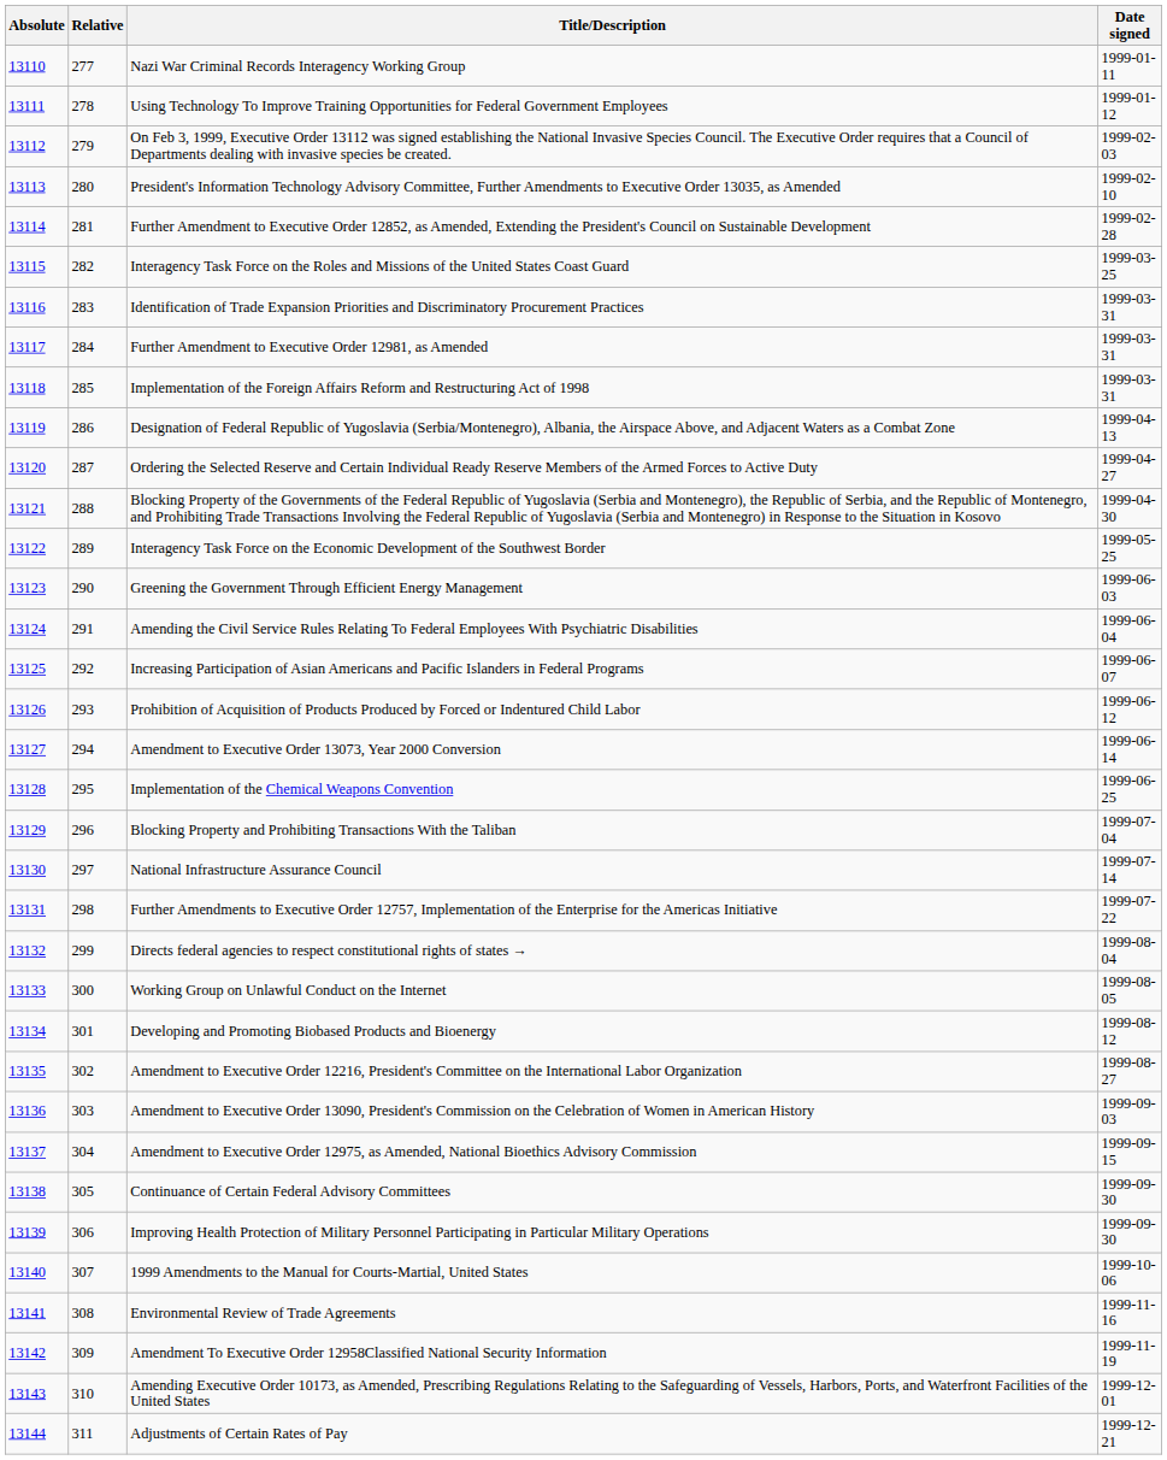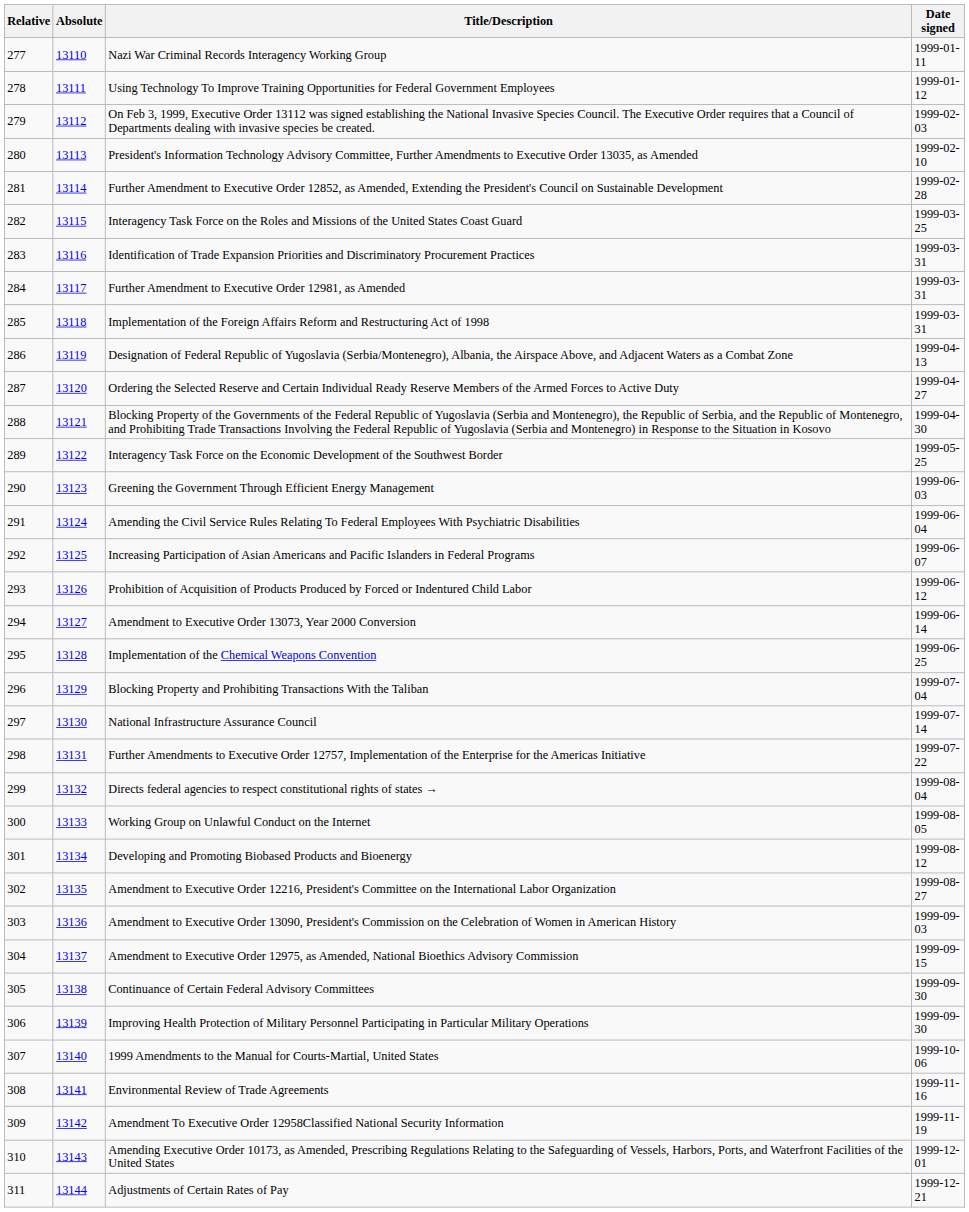 <table class="wikitable">
 <tr>
+<th>Relative </th>
 <th>Absolute </th>
-<th>Relative </th>
 <th>Title/Description</th>
 <th>Date signed</th>
 </tr>
 <tr>
+<td>277</td>
 <td><a href='#'>13110</a></td>
-<td>277</td>
 <td>Nazi War Criminal Records Interagency Working Group</td>
 <td>1999-01-11</td>
 </tr>
 <tr>
+<td>278</td>
 <td><a href='#'>13111</a></td>
-<td>278</td>
 <td>Using Technology To Improve Training Opportunities for Federal Government Employees</td>
 <td>1999-01-12</td>
 </tr>
 <tr>
+<td>279</td>
 <td><a href='#'>13112</a></td>
-<td>279</td>
 <td>On Feb 3, 1999, Executive Order 13112 was signed establishing the National Invasive Species Council. The Executive Order requires that a Council of Departments dealing with invasive species be created.</td>
 <td>1999-02-03</td>
 </tr>
 <tr>
+<td>280</td>
 <td><a href='#'>13113</a></td>
-<td>280</td>
 <td>President's Information Technology Advisory Committee, Further Amendments to Executive Order 13035, as Amended</td>
 <td>1999-02-10</td>
 </tr>
 <tr>
+<td>281</td>
 <td><a href='#'>13114</a></td>
-<td>281</td>
 <td>Further Amendment to Executive Order 12852, as Amended, Extending the President's Council on Sustainable Development</td>
 <td>1999-02-28</td>
 </tr>
 <tr>
+<td>282</td>
 <td><a href='#'>13115</a></td>
-<td>282</td>
 <td>Interagency Task Force on the Roles and Missions of the United States Coast Guard</td>
 <td>1999-03-25</td>
 </tr>
 <tr>
+<td>283</td>
 <td><a href='#'>13116</a></td>
-<td>283</td>
 <td>Identification of Trade Expansion Priorities and Discriminatory Procurement Practices</td>
 <td>1999-03-31</td>
 </tr>
 <tr>
+<td>284</td>
 <td><a href='#'>13117</a></td>
-<td>284</td>
 <td>Further Amendment to Executive Order 12981, as Amended</td>
 <td>1999-03-31</td>
 </tr>
 <tr>
+<td>285</td>
 <td><a href='#'>13118</a></td>
-<td>285</td>
 <td>Implementation of the Foreign Affairs Reform and Restructuring Act of 1998</td>
 <td>1999-03-31</td>
 </tr>
 <tr>
+<td>286</td>
 <td><a href='#'>13119</a></td>
-<td>286</td>
 <td>Designation of Federal Republic of Yugoslavia (Serbia/Montenegro), Albania, the Airspace Above, and Adjacent Waters as a Combat Zone</td>
 <td>1999-04-13</td>
 </tr>
 <tr>
+<td>287</td>
 <td><a href='#'>13120</a></td>
-<td>287</td>
 <td>Ordering the Selected Reserve and Certain Individual Ready Reserve Members of the Armed Forces to Active Duty</td>
 <td>1999-04-27</td>
 </tr>
 <tr>
+<td>288</td>
 <td><a href='#'>13121</a></td>
-<td>288</td>
 <td>Blocking Property of the Governments of the Federal Republic of Yugoslavia (Serbia and Montenegro), the Republic of Serbia, and the Republic of Montenegro, and Prohibiting Trade Transactions Involving the Federal Republic of Yugoslavia (Serbia and Montenegro) in Response to the Situation in Kosovo</td>
 <td>1999-04-30</td>
 </tr>
 <tr>
+<td>289</td>
 <td><a href='#'>13122</a></td>
-<td>289</td>
 <td>Interagency Task Force on the Economic Development of the Southwest Border</td>
 <td>1999-05-25</td>
 </tr>
 <tr>
+<td>290</td>
 <td><a href='#'>13123</a></td>
-<td>290</td>
 <td>Greening the Government Through Efficient Energy Management</td>
 <td>1999-06-03</td>
 </tr>
 <tr>
+<td>291</td>
 <td><a href='#'>13124</a></td>
-<td>291</td>
 <td>Amending the Civil Service Rules Relating To Federal Employees With Psychiatric Disabilities</td>
 <td>1999-06-04</td>
 </tr>
 <tr>
+<td>292</td>
 <td><a href='#'>13125</a></td>
-<td>292</td>
 <td>Increasing Participation of Asian Americans and Pacific Islanders in Federal Programs</td>
 <td>1999-06-07</td>
 </tr>
 <tr>
+<td>293</td>
 <td><a href='#'>13126</a></td>
-<td>293</td>
 <td>Prohibition of Acquisition of Products Produced by Forced or Indentured Child Labor</td>
 <td>1999-06-12</td>
 </tr>
 <tr>
+<td>294</td>
 <td><a href='#'>13127</a></td>
-<td>294</td>
 <td>Amendment to Executive Order 13073, Year 2000 Conversion</td>
 <td>1999-06-14</td>
 </tr>
 <tr>
+<td>295</td>
 <td><a href='#'>13128</a></td>
-<td>295</td>
 <td>Implementation of the <a href='#'>Chemical Weapons Convention</a></td>
 <td>1999-06-25</td>
 </tr>
 <tr>
+<td>296</td>
 <td><a href='#'>13129</a></td>
-<td>296</td>
 <td>Blocking Property and Prohibiting Transactions With the Taliban</td>
 <td>1999-07-04</td>
 </tr>
 <tr>
+<td>297</td>
 <td><a href='#'>13130</a></td>
-<td>297</td>
 <td>National Infrastructure Assurance Council</td>
 <td>1999-07-14</td>
 </tr>
 <tr>
+<td>298</td>
 <td><a href='#'>13131</a></td>
-<td>298</td>
 <td>Further Amendments to Executive Order 12757, Implementation of the Enterprise for the Americas Initiative</td>
 <td>1999-07-22</td>
 </tr>
 <tr>
+<td>299</td>
 <td><a href='#'>13132</a></td>
-<td>299</td>
 <td>Directs federal agencies to respect constitutional rights of states →</td>
 <td>1999-08-04</td>
 </tr>
 <tr>
+<td>300</td>
 <td><a href='#'>13133</a></td>
-<td>300</td>
 <td>Working Group on Unlawful Conduct on the Internet</td>
 <td>1999-08-05</td>
 </tr>
 <tr>
+<td>301</td>
 <td><a href='#'>13134</a></td>
-<td>301</td>
 <td>Developing and Promoting Biobased Products and Bioenergy</td>
 <td>1999-08-12</td>
 </tr>
 <tr>
+<td>302</td>
 <td><a href='#'>13135</a></td>
-<td>302</td>
 <td>Amendment to Executive Order 12216, President's Committee on the International Labor Organization</td>
 <td>1999-08-27</td>
 </tr>
 <tr>
+<td>303</td>
 <td><a href='#'>13136</a></td>
-<td>303</td>
 <td>Amendment to Executive Order 13090, President's Commission on the Celebration of Women in American History</td>
 <td>1999-09-03</td>
 </tr>
 <tr>
+<td>304</td>
 <td><a href='#'>13137</a></td>
-<td>304</td>
 <td>Amendment to Executive Order 12975, as Amended, National Bioethics Advisory Commission</td>
 <td>1999-09-15</td>
 </tr>
 <tr>
+<td>305</td>
 <td><a href='#'>13138</a></td>
-<td>305</td>
 <td>Continuance of Certain Federal Advisory Committees</td>
 <td>1999-09-30</td>
 </tr>
 <tr>
+<td>306</td>
 <td><a href='#'>13139</a></td>
-<td>306</td>
 <td>Improving Health Protection of Military Personnel Participating in Particular Military Operations</td>
 <td>1999-09-30</td>
 </tr>
 <tr>
+<td>307</td>
 <td><a href='#'>13140</a></td>
-<td>307</td>
 <td>1999 Amendments to the Manual for Courts-Martial, United States</td>
 <td>1999-10-06</td>
 </tr>
 <tr>
+<td>308</td>
 <td><a href='#'>13141</a></td>
-<td>308</td>
 <td>Environmental Review of Trade Agreements</td>
 <td>1999-11-16</td>
 </tr>
 <tr>
+<td>309</td>
 <td><a href='#'>13142</a></td>
-<td>309</td>
 <td>Amendment To Executive Order 12958Classified National Security Information</td>
 <td>1999-11-19</td>
 </tr>
 <tr>
+<td>310</td>
 <td><a href='#'>13143</a></td>
-<td>310</td>
 <td>Amending Executive Order 10173, as Amended, Prescribing Regulations Relating to the Safeguarding of Vessels, Harbors, Ports, and Waterfront Facilities of the United States</td>
 <td>1999-12-01</td>
 </tr>
 <tr>
+<td>311</td>
 <td><a href='#'>13144</a></td>
-<td>311</td>
 <td>Adjustments of Certain Rates of Pay</td>
 <td>1999-12-21</td>
 </tr>
 </table>
